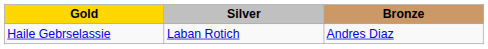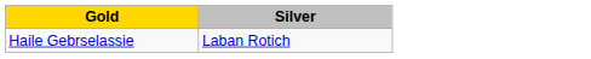 <table class="wikitable" style="text-align:left">
 <tr align="center">
 <td width=200 bgcolor=gold><strong>Gold</strong></td>
 <td width=200 bgcolor=silver><strong>Silver</strong></td>
-<td width=200 bgcolor=CC9966><strong>Bronze</strong></td>
 </tr>
 <tr>
 <td><a href='#'>Haile Gebrselassie</a><br><em></em></td>
 <td><a href='#'>Laban Rotich</a><br><em></em></td>
-<td><a href='#'>Andres Diaz</a><br><em></em></td>
 </tr>
 </table>
